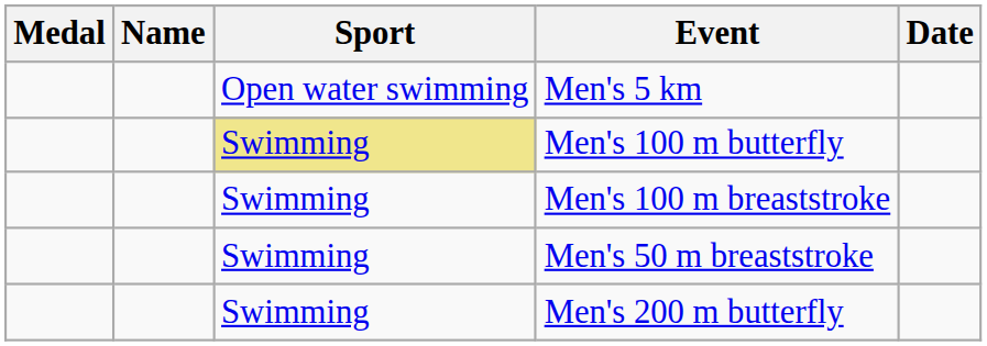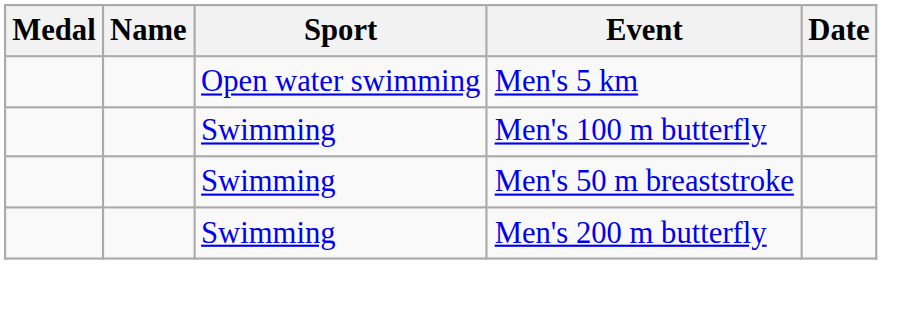 <table class="wikitable sortable" style="font-size:90%">
 <tr>
 <th>Medal</th>
 <th>Name</th>
 <th>Sport</th>
 <th>Event</th>
 <th>Date</th>
 </tr>
 <tr>
 <td></td>
 <td></td>
 <td><a href='#'>Open water swimming</a></td>
 <td><a href='#'>Men's 5 km</a></td>
 <td></td>
 </tr>
 <tr>
 <td></td>
 <td></td>
-<td style="background: khaki;"><a href='#'>Swimming</a></td>
+<td><a href='#'>Swimming</a></td>
 <td><a href='#'>Men's 100 m butterfly</a></td>
-<td></td>
-</tr>
-<tr>
-<td></td>
-<td></td>
-<td><a href='#'>Swimming</a></td>
-<td><a href='#'>Men's 100 m breaststroke</a></td>
 <td></td>
 </tr>
 <tr>
 <td></td>
 <td></td>
 <td><a href='#'>Swimming</a></td>
 <td><a href='#'>Men's 50 m breaststroke</a></td>
 <td></td>
 </tr>
 <tr>
 <td></td>
 <td></td>
 <td><a href='#'>Swimming</a></td>
 <td><a href='#'>Men's 200 m butterfly</a></td>
 <td></td>
 </tr>
 </table>
